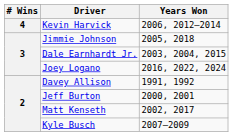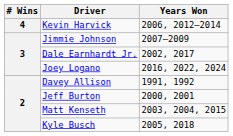 <table class="wikitable" style="font-size: 95%;">
 <tr>
 <th># Wins</th>
 <th>Driver</th>
 <th>Years Won</th>
 </tr>
 <tr>
 <th rowspan="1">4</th>
 <td><a href='#'>Kevin Harvick</a></td>
 <td>2006, 2012–2014</td>
 </tr>
 <tr>
 <th rowspan="3">3</th>
 <td><a href='#'>Jimmie Johnson</a></td>
-<td>2005, 2018</td>
+<td>2007–2009</td>
 </tr>
 <tr>
 <td><a href='#'>Dale Earnhardt Jr.</a></td>
-<td>2003, 2004, 2015</td>
+<td>2002, 2017</td>
 </tr>
 <tr>
 <td><a href='#'>Joey Logano</a></td>
 <td>2016, 2022, 2024</td>
 </tr>
 <tr>
 <th rowspan="4">2</th>
 <td><a href='#'>Davey Allison</a></td>
 <td>1991, 1992</td>
 </tr>
 <tr>
 <td><a href='#'>Jeff Burton</a></td>
 <td>2000, 2001</td>
 </tr>
 <tr>
 <td><a href='#'>Matt Kenseth</a></td>
-<td>2002, 2017</td>
+<td>2003, 2004, 2015</td>
 </tr>
 <tr>
 <td><a href='#'>Kyle Busch</a></td>
-<td>2007–2009</td>
+<td>2005, 2018</td>
 </tr>
 </table>
